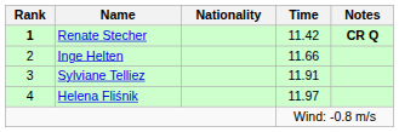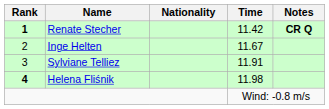 <table class="wikitable sortable" style="text-align:center;width: 55%">
 <tr>
 <th>Rank</th>
 <th>Name</th>
 <th>Nationality</th>
 <th>Time</th>
 <th>Notes</th>
 </tr>
 <tr bgcolor=ccffcc>
 <td><strong>1</strong></td>
 <td align=left><a href='#'>Renate Stecher</a></td>
 <td align=left></td>
 <td>11.42</td>
 <td><strong>CR Q</strong></td>
 </tr>
 <tr bgcolor=ccffcc>
 <td>2</td>
 <td align=left><a href='#'>Inge Helten</a></td>
 <td align=left></td>
-<td>11.66</td>
+<td>11.67</td>
 <td></td>
 </tr>
 <tr bgcolor=ccffcc>
 <td>3</td>
 <td align=left><a href='#'>Sylviane Telliez</a></td>
 <td align=left></td>
 <td>11.91</td>
 <td></td>
 </tr>
 <tr bgcolor=ccffcc>
-<td>4</td>
+<td><strong>4</strong></td>
 <td align=left><a href='#'>Helena Fliśnik</a></td>
 <td align=left></td>
-<td>11.97</td>
+<td>11.98</td>
 <td></td>
 </tr>
 <tr>
 <td colspan="3"></td>
 <td colspan="2">Wind: -0.8 m/s</td>
 </tr>
 </table>
